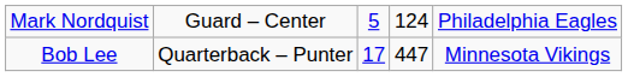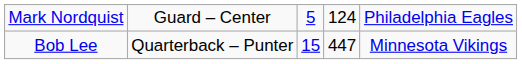 <table class=wikitable style="text-align:center">
 <tr>
 <td><a href='#'>Mark Nordquist</a></td>
 <td>Guard – Center</td>
 <td><a href='#'>5</a></td>
 <td>124</td>
 <td><a href='#'>Philadelphia Eagles</a></td>
 </tr>
 <tr align="center" bgcolor="">
 <td><a href='#'>Bob Lee</a></td>
 <td>Quarterback – Punter</td>
-<td><a href='#'>17</a></td>
+<td><a href='#'>15</a></td>
 <td>447</td>
 <td><a href='#'>Minnesota Vikings</a></td>
 </tr>
 </table>
